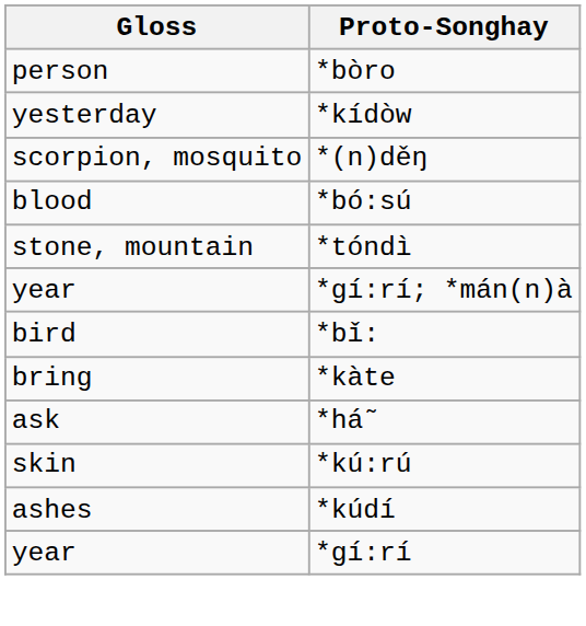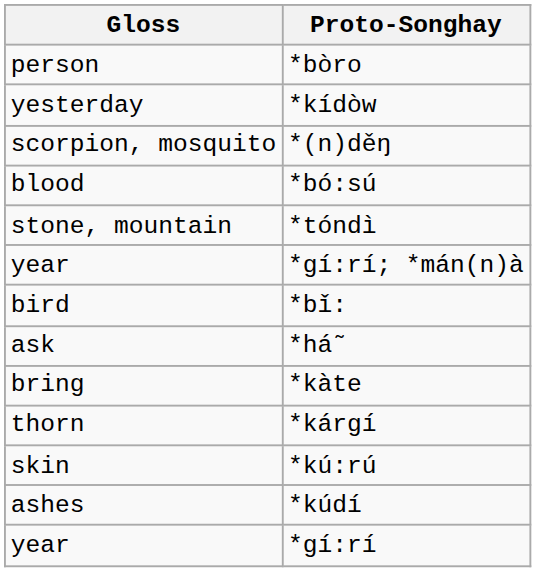 <table class="wikitable sortable">
 <tr>
 <th>Gloss</th>
 <th>Proto-Songhay</th>
 </tr>
 <tr>
 <td>person</td>
 <td>*bòro</td>
 </tr>
 <tr>
 <td>yesterday</td>
 <td>*kídòw</td>
 </tr>
 <tr>
 <td>scorpion, mosquito</td>
 <td>*(n)děŋ</td>
 </tr>
 <tr>
 <td>blood</td>
 <td>*bó:sú</td>
 </tr>
 <tr>
 <td>stone, mountain</td>
 <td>*tóndì</td>
 </tr>
 <tr>
 <td>year</td>
 <td>*gí:rí; *mán(n)à</td>
 </tr>
 <tr>
 <td>bird</td>
 <td>*bǐ:</td>
 </tr>
 <tr>
+<td>ask</td>
+<td>*há˜</td>
+</tr>
+<tr>
 <td>bring</td>
 <td>*kàte</td>
 </tr>
 <tr>
-<td>ask</td>
-<td>*há˜</td>
+<td>thorn</td>
+<td>*kárgí</td>
 </tr>
 <tr>
 <td>skin</td>
 <td>*kú:rú</td>
 </tr>
 <tr>
 <td>ashes</td>
 <td>*kúdí</td>
 </tr>
 <tr>
 <td>year</td>
 <td>*gí:rí</td>
 </tr>
 </table>
